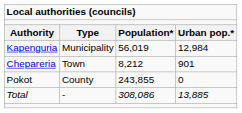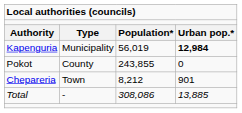 <table class="wikitable">
 <tr>
 <td colspan="4"><strong>Local authorities (councils)</strong></td>
 </tr>
 <tr>
 <td colspan="4"></td>
 </tr>
 <tr>
 <th>Authority</th>
 <th>Type</th>
 <th>Population*</th>
 <th>Urban pop.*</th>
 </tr>
 <tr>
 <td><a href='#'>Kapenguria</a></td>
 <td>Municipality</td>
 <td>56,019</td>
-<td>12,984</td>
+<td><strong>12,984</strong></td>
+</tr>
+<tr>
+<td>Pokot</td>
+<td>County</td>
+<td>243,855</td>
+<td>0</td>
 </tr>
 <tr>
 <td><a href='#'>Chepareria</a></td>
 <td>Town</td>
 <td>8,212</td>
 <td>901</td>
-</tr>
-<tr>
-<td>Pokot</td>
-<td>County</td>
-<td>243,855</td>
-<td>0</td>
 </tr>
 <tr>
 <td><em>Total</em></td>
 <td>-</td>
 <td><em>308,086</em></td>
 <td><em>13,885</em></td>
 </tr>
 <tr>
 <td colspan="4"></td>
 </tr>
 </table>
